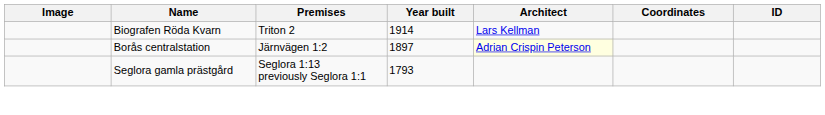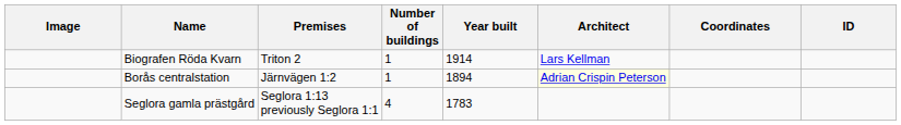 <table class="wikitable" width="95%">
 <tr>
 <th width="150">Image</th>
 <th>Name</th>
 <th>Premises</th>
+<th width="75">Number of<br>buildings</th>
 <th width="120">Year built</th>
 <th>Architect</th>
 <th width="170">Coordinates</th>
 <th width="120">ID</th>
 </tr>
 <tr>
 <td></td>
 <td Röda Kvarn, Borås>Biografen Röda Kvarn</td>
 <td>Triton 2</td>
+<td>1</td>
 <td>1914</td>
 <td><a href='#'>Lars Kellman</a></td>
 <td></td>
 <td></td>
 </tr>
 <tr>
 <td></td>
 <td>Borås centralstation</td>
 <td>Järnvägen 1:2</td>
-<td>1897</td>
+<td>1</td>
+<td>1894</td>
 <td style="background: lightyellow;"><a href='#'>Adrian Crispin Peterson</a></td>
 <td></td>
 <td></td>
 </tr>
 <tr>
 <td></td>
 <td>Seglora gamla prästgård</td>
 <td>Seglora 1:13<br>previously Seglora 1:1</td>
-<td>1793</td>
+<td>4</td>
+<td>1783</td>
 <td></td>
 <td></td>
 <td></td>
 </tr>
 </table>
